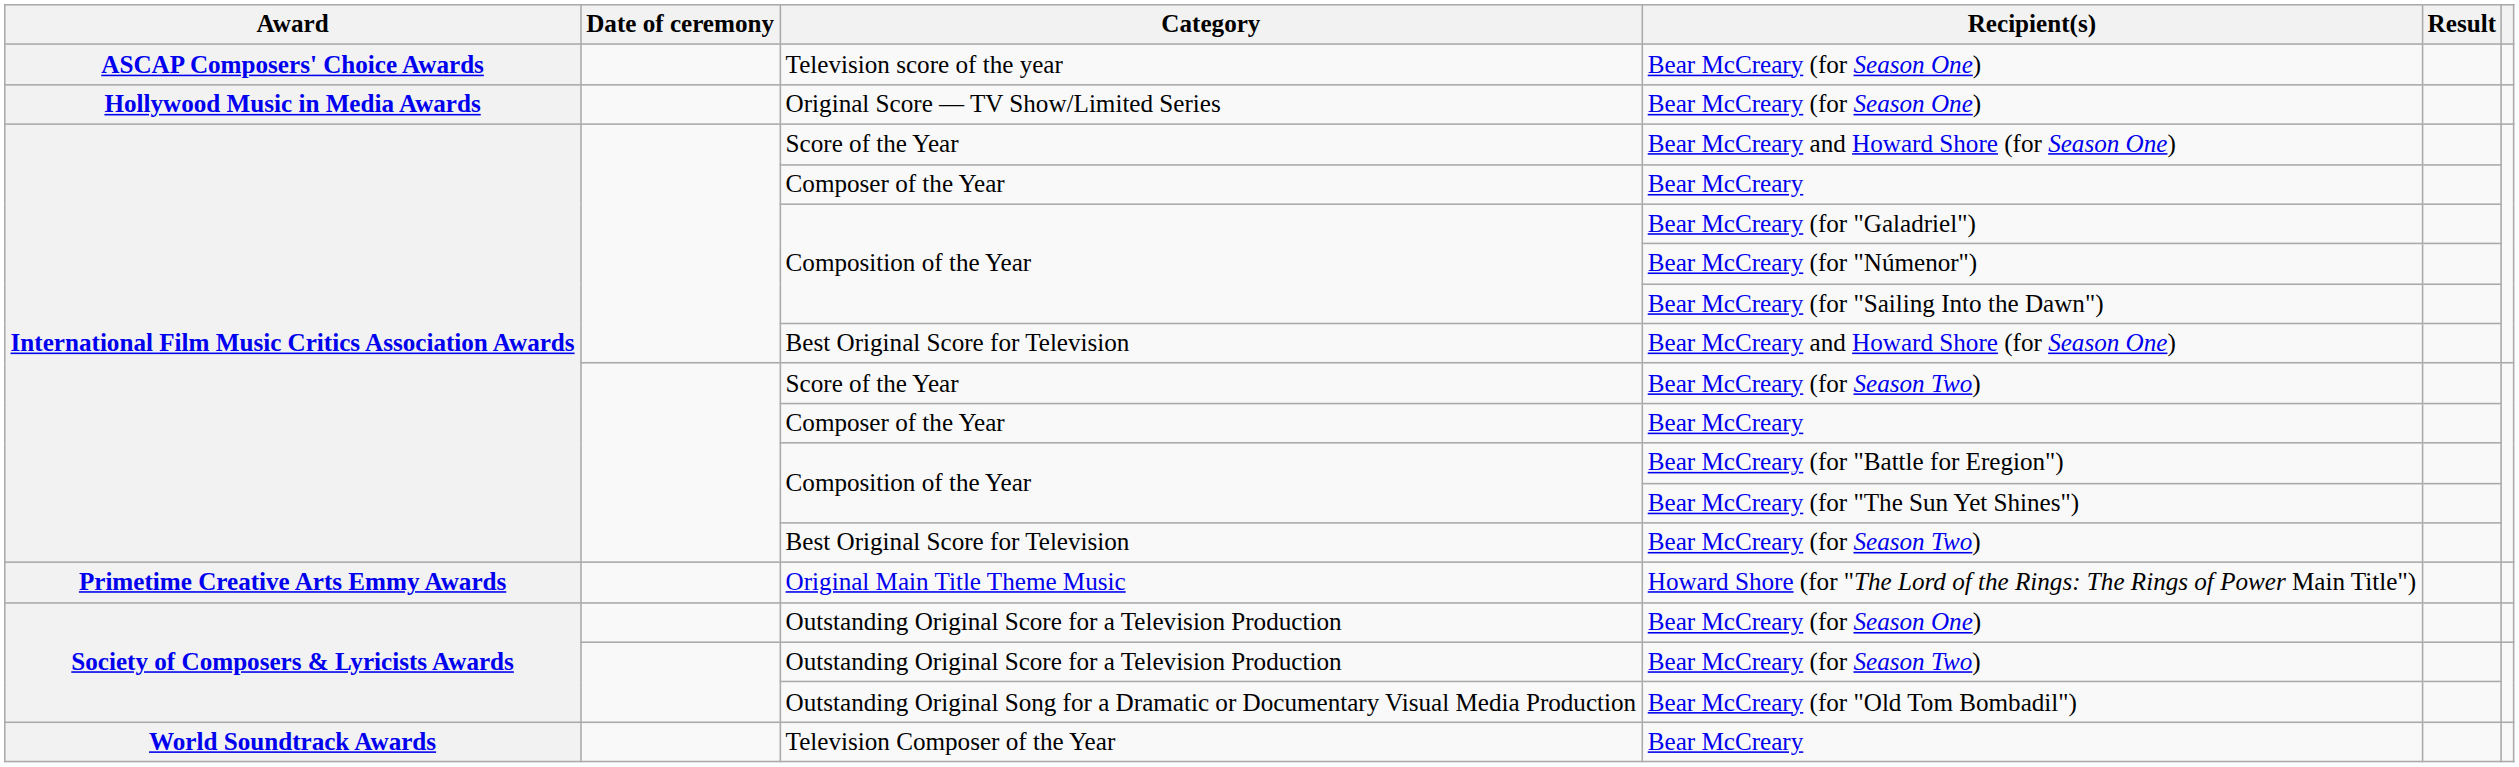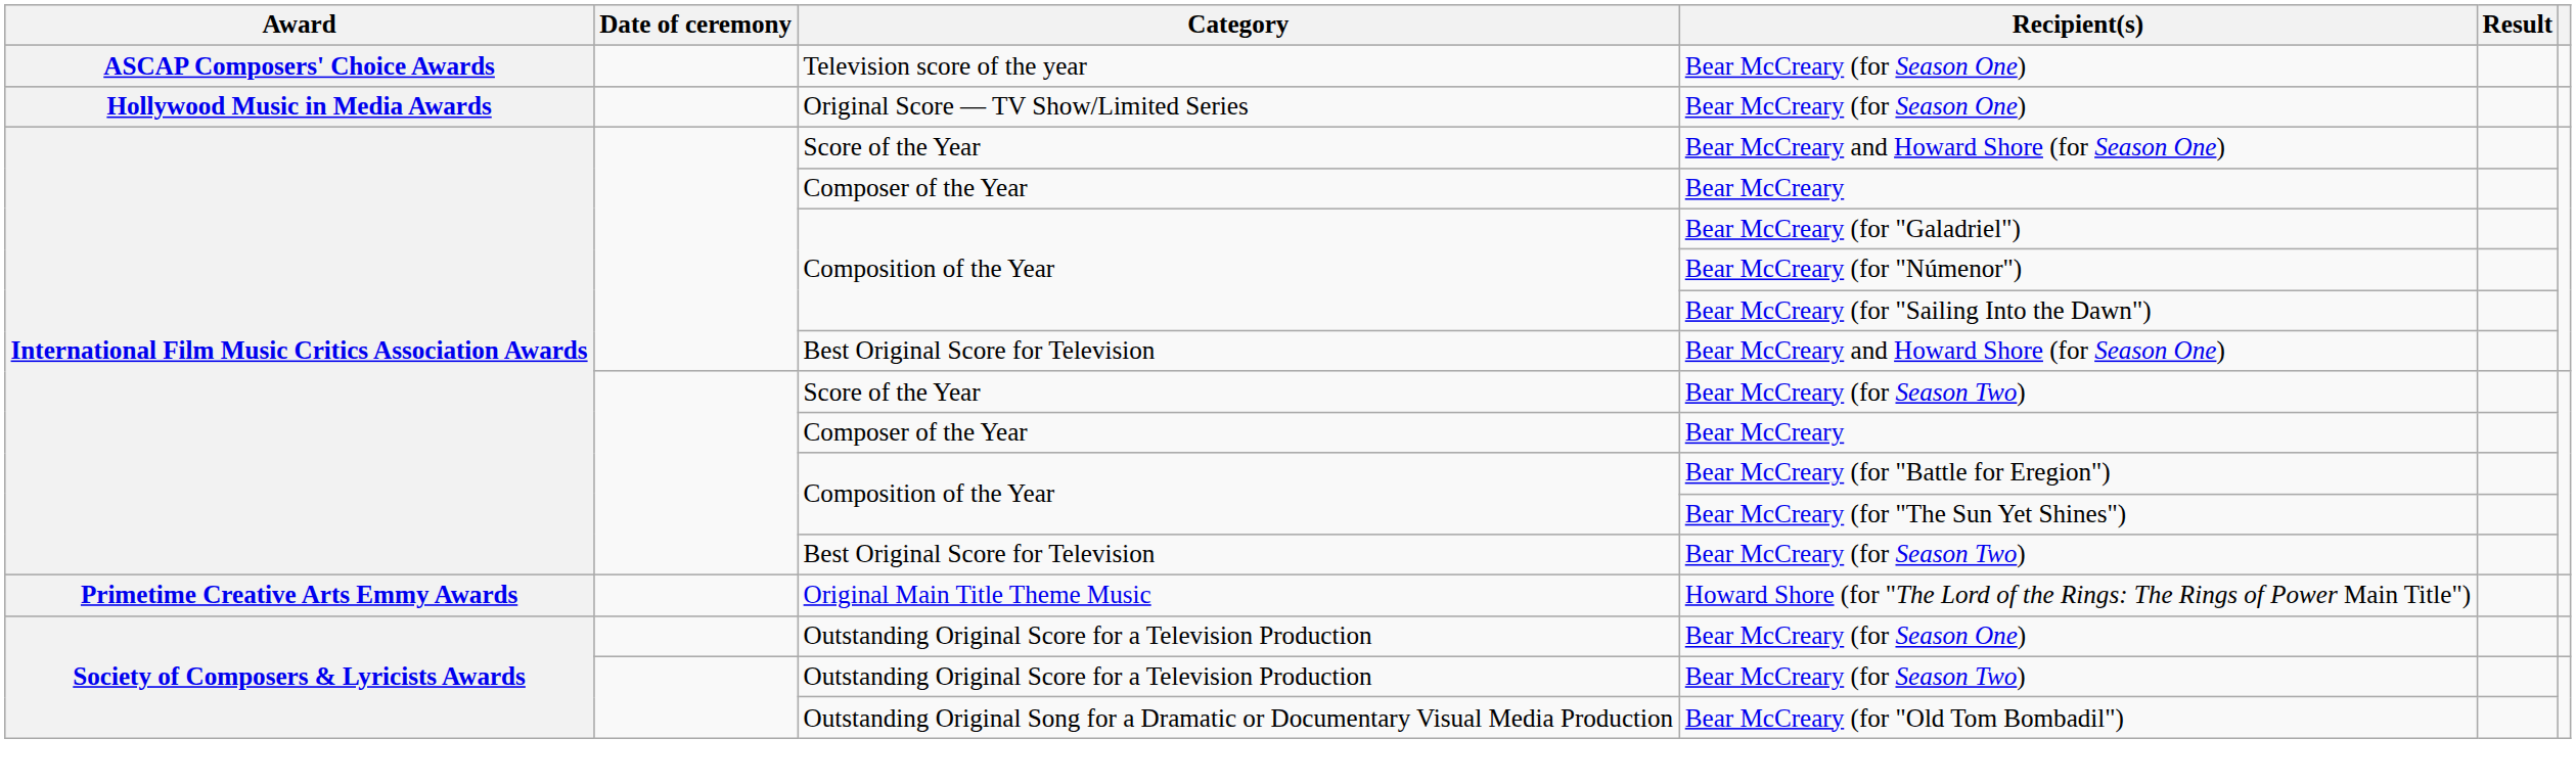 <table class="wikitable sortable plainrowheaders">
 <tr>
 <th scope="col">Award</th>
 <th scope="col">Date of ceremony</th>
 <th scope="col">Category</th>
 <th scope="col">Recipient(s)</th>
 <th scope="col">Result</th>
 <th scope="col" class="unsortable"></th>
 </tr>
 <tr>
 <th scope="row" style="text-align:center;"><a href='#'>ASCAP Composers' Choice Awards</a></th>
 <td></td>
 <td>Television score of the year</td>
 <td><a href='#'>Bear McCreary</a> (for <em><a href='#'>Season One</a></em>)</td>
 <td></td>
 <td style="text-align:center"></td>
 </tr>
 <tr>
 <th scope="row" style="text-align:center;"><a href='#'>Hollywood Music in Media Awards</a></th>
 <td><a href='#'></a></td>
 <td>Original Score — TV Show/Limited Series</td>
 <td><a href='#'>Bear McCreary</a> (for <em><a href='#'>Season One</a></em>)</td>
 <td></td>
 <td style="text-align:center"></td>
 </tr>
 <tr>
 <th scope="row" rowspan="11" style="text-align:center;"><a href='#'>International Film Music Critics Association Awards</a></th>
 <td rowspan="6"></td>
 <td>Score of the Year</td>
 <td><a href='#'>Bear McCreary</a> and <a href='#'>Howard Shore</a> (for <em><a href='#'>Season One</a></em>)</td>
 <td></td>
 <td rowspan="6" style="text-align:center"></td>
 </tr>
 <tr>
 <td>Composer of the Year</td>
 <td><a href='#'>Bear McCreary</a></td>
 <td></td>
 </tr>
 <tr>
 <td rowspan="3">Composition of the Year</td>
 <td><a href='#'>Bear McCreary</a> (for "Galadriel")</td>
 <td></td>
 </tr>
 <tr>
 <td><a href='#'>Bear McCreary</a> (for "Númenor")</td>
 <td></td>
 </tr>
 <tr>
 <td><a href='#'>Bear McCreary</a> (for "Sailing Into the Dawn")</td>
 <td></td>
 </tr>
 <tr>
 <td>Best Original Score for Television</td>
 <td><a href='#'>Bear McCreary</a> and <a href='#'>Howard Shore</a> (for <em><a href='#'>Season One</a></em>)</td>
 <td></td>
 </tr>
 <tr>
 <td rowspan="5"></td>
 <td>Score of the Year</td>
 <td><a href='#'>Bear McCreary</a> (for <em><a href='#'>Season Two</a></em>)</td>
 <td></td>
 <td rowspan="5" style="text-align:center"></td>
 </tr>
 <tr>
 <td>Composer of the Year</td>
 <td><a href='#'>Bear McCreary</a></td>
 <td></td>
 </tr>
 <tr>
 <td rowspan="2">Composition of the Year</td>
 <td><a href='#'>Bear McCreary</a> (for "Battle for Eregion")</td>
 <td></td>
 </tr>
 <tr>
 <td><a href='#'>Bear McCreary</a> (for "The Sun Yet Shines")</td>
 <td></td>
 </tr>
 <tr>
 <td>Best Original Score for Television</td>
 <td><a href='#'>Bear McCreary</a> (for <em><a href='#'>Season Two</a></em>)</td>
 <td></td>
 </tr>
 <tr>
 <th scope="row" style="text-align:center;"><a href='#'>Primetime Creative Arts Emmy Awards</a></th>
 <td><a href='#'></a></td>
 <td><a href='#'>Original Main Title Theme Music</a></td>
 <td><a href='#'>Howard Shore</a> (for "<em>The Lord of the Rings: The Rings of Power</em> Main Title")</td>
 <td></td>
 <td style="text-align:center"></td>
 </tr>
 <tr>
 <th scope="row" rowspan="3" style="text-align:center;"><a href='#'>Society of Composers & Lyricists Awards</a></th>
 <td></td>
 <td>Outstanding Original Score for a Television Production</td>
 <td><a href='#'>Bear McCreary</a> (for <em><a href='#'>Season One</a></em>)</td>
 <td></td>
 <td style="text-align:center"></td>
 </tr>
 <tr>
 <td rowspan="2"></td>
 <td>Outstanding Original Score for a Television Production</td>
 <td><a href='#'>Bear McCreary</a> (for <em><a href='#'>Season Two</a></em>)</td>
 <td></td>
 <td rowspan="2" style="text-align:center"></td>
 </tr>
 <tr>
 <td>Outstanding Original Song for a Dramatic or Documentary Visual Media Production</td>
 <td><a href='#'>Bear McCreary</a> (for "Old Tom Bombadil")</td>
 <td></td>
 </tr>
-<tr>
-<th scope="row" style="text-align:center;"><a href='#'>World Soundtrack Awards</a></th>
-<td></td>
-<td>Television Composer of the Year</td>
-<td><a href='#'>Bear McCreary</a></td>
-<td></td>
-<td style="text-align:center"></td>
-</tr>
 </table>
